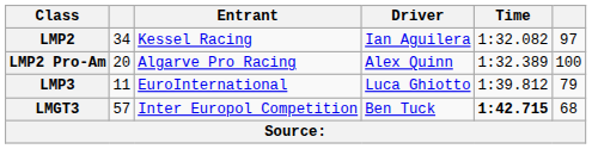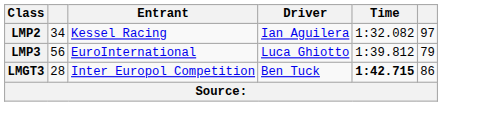 <table class="wikitable" style="font-size:85%;">
 <tr>
 <th>Class</th>
 <th></th>
 <th>Entrant</th>
 <th>Driver</th>
 <th>Time</th>
 <th></th>
 </tr>
 <tr>
 <th>LMP2</th>
 <td align="center">34</td>
 <td> <a href='#'>Kessel Racing</a></td>
 <td> <a href='#'>Ian Aguilera</a></td>
 <td>1:32.082</td>
 <td align="center">97</td>
 </tr>
 <tr>
-<th>LMP2 Pro-Am</th>
-<td align="center">20</td>
-<td> <a href='#'>Algarve Pro Racing</a></td>
-<td> <a href='#'>Alex Quinn</a></td>
-<td>1:32.389</td>
-<td align="center">100</td>
-</tr>
-<tr>
 <th>LMP3</th>
-<td align="center">11</td>
+<td align="center">56</td>
 <td> <a href='#'>EuroInternational</a></td>
 <td> <a href='#'>Luca Ghiotto</a></td>
 <td>1:39.812</td>
 <td align="center">79</td>
 </tr>
 <tr>
 <th>LMGT3</th>
-<td align="center">57</td>
+<td align="center">28</td>
 <td> <a href='#'>Inter Europol Competition</a></td>
 <td> <a href='#'>Ben Tuck</a></td>
 <td><strong>1:42.715</strong></td>
-<td align="center">68</td>
+<td align="center">86</td>
 </tr>
 <tr>
 <th colspan="6">Source:</th>
 </tr>
 </table>
